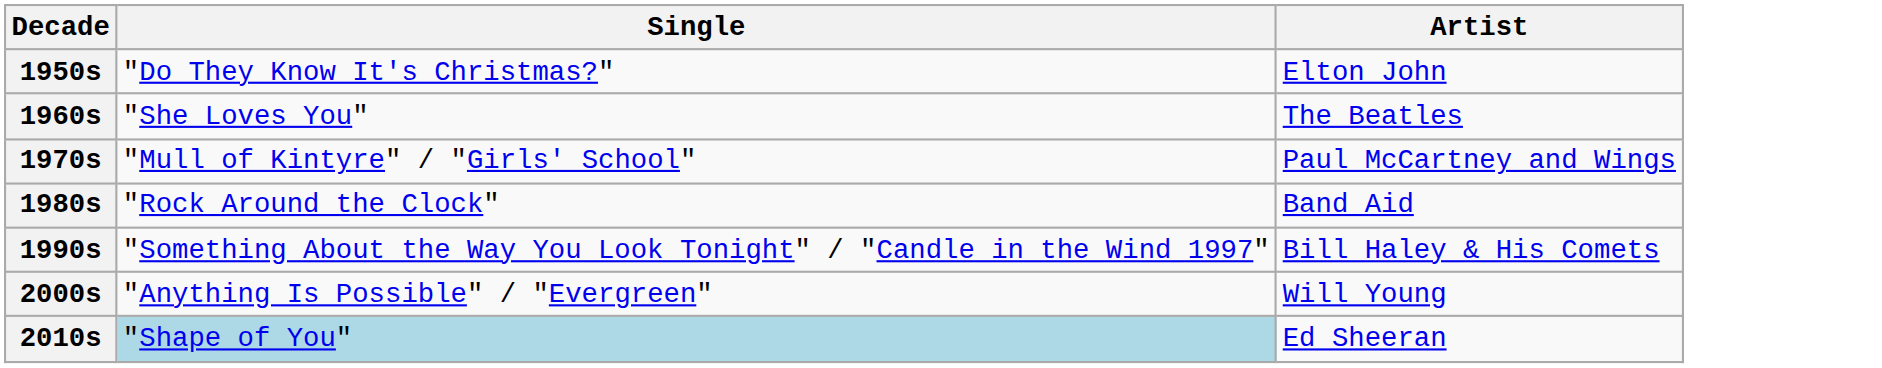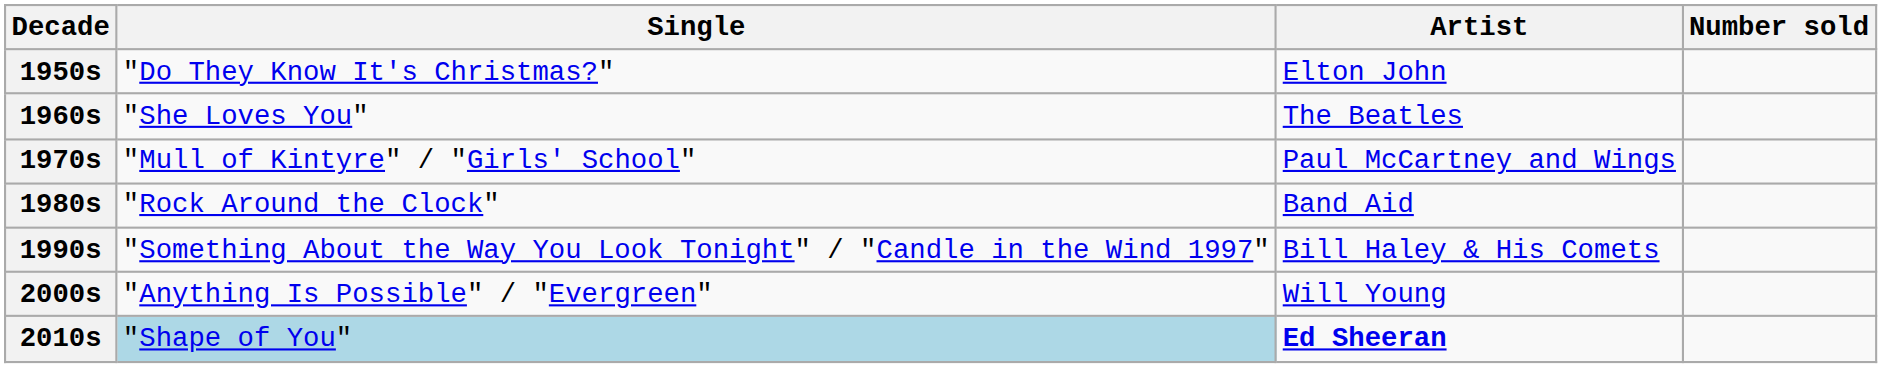 <table class="wikitable sortable plainrowheaders">
 <tr>
 <th scope="col">Decade</th>
 <th scope="col">Single</th>
 <th scope="col">Artist</th>
+<th scope="col">Number sold</th>
 </tr>
 <tr>
 <th scope=row style="text-align:center;">1950s</th>
 <td>"<a href='#'>Do They Know It's Christmas?</a>"</td>
 <td><a href='#'>Elton John</a></td>
+<td></td>
 </tr>
 <tr>
 <th scope=row style="text-align:center;">1960s</th>
 <td>"<a href='#'>She Loves You</a>"</td>
 <td><a href='#'>The Beatles</a></td>
+<td></td>
 </tr>
 <tr>
 <th scope=row style="text-align:center;">1970s</th>
 <td>"<a href='#'>Mull of Kintyre</a>" / "<a href='#'>Girls' School</a>"</td>
 <td><a href='#'>Paul McCartney and Wings</a></td>
+<td></td>
 </tr>
 <tr>
 <th scope=row style="text-align:center;">1980s</th>
 <td>"<a href='#'>Rock Around the Clock</a>"</td>
 <td><a href='#'>Band Aid</a></td>
+<td></td>
 </tr>
 <tr>
 <th scope=row style="text-align:center;">1990s</th>
 <td>"<a href='#'>Something About the Way You Look Tonight</a>" / "<a href='#'>Candle in the Wind 1997</a>"</td>
 <td><a href='#'>Bill Haley & His Comets</a></td>
+<td></td>
 </tr>
 <tr>
 <th scope=row style="text-align:center;">2000s</th>
 <td>"<a href='#'>Anything Is Possible</a>" / "<a href='#'>Evergreen</a>"</td>
 <td><a href='#'>Will Young</a></td>
+<td></td>
 </tr>
 <tr>
 <th scope=row style="text-align:center;">2010s</th>
 <td style="background: lightblue;">"<a href='#'>Shape of You</a>"</td>
-<td><a href='#'>Ed Sheeran</a></td>
+<td><strong><a href='#'>Ed Sheeran</a></strong></td>
+<td></td>
 </tr>
 </table>
